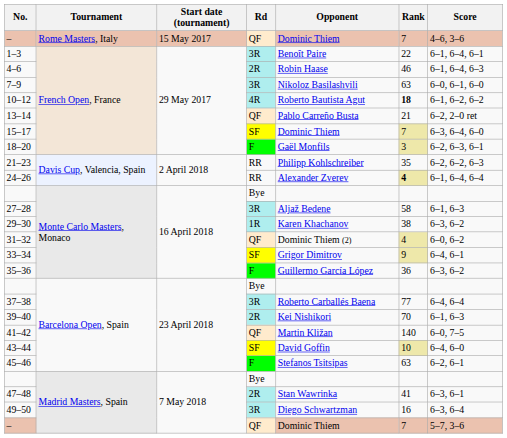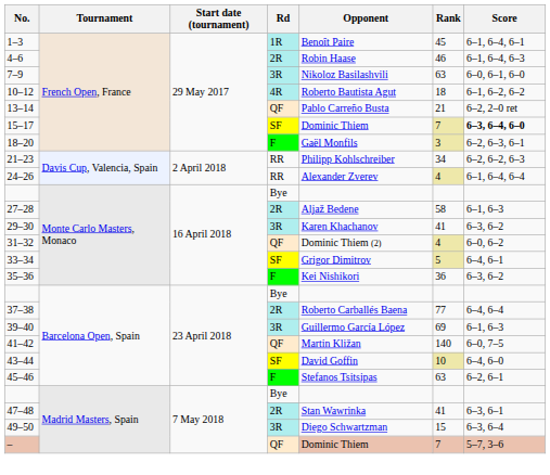 <table class="wikitable" style=font-size:100%>
 <tr>
 <th style="width:45px">No.</th>
 <th style="width:190px">Tournament</th>
 <th style="width:140px">Start date<br>(tournament)</th>
 <th style="width:40px"><strong>Rd</strong></th>
 <th style="width:195px">Opponent</th>
 <th style="width:40px">Rank</th>
 <th style="width:115px">Score</th>
 </tr>
 <tr>
-<td style="background:#ebc2af;">–</td>
-<td style="background:#ebc2af;"><a href='#'>Rome Masters</a>, Italy</td>
-<td style="background:#ebc2af;">15 May 2017</td>
-<td bgcolor=ffebcd>QF</td>
-<td style="background:#ebc2af;"> <a href='#'>Dominic Thiem</a></td>
-<td style="background:#ebc2af;">7</td>
-<td style="background:#ebc2af;">4–6, 3–6</td>
-</tr>
-<tr>
 <td>1–3</td>
 <td style="background:#f3e6d7;" rowspan=7><a href='#'>French Open</a>, France</td>
 <td rowspan=7>29 May 2017</td>
-<td bgcolor=afeeee>3R</td>
+<td bgcolor=afeeee>1R</td>
 <td> <a href='#'>Benoît Paire</a></td>
-<td>22</td>
+<td>45</td>
 <td>6–1, 6–4, 6–1</td>
 </tr>
 <tr>
 <td>4–6</td>
 <td bgcolor=afeeee>2R</td>
 <td> <a href='#'>Robin Haase</a></td>
 <td>46</td>
 <td>6–1, 6–4, 6–3</td>
 </tr>
 <tr>
 <td>7–9</td>
 <td bgcolor=afeeee>3R</td>
 <td> <a href='#'>Nikoloz Basilashvili</a></td>
 <td>63</td>
 <td>6–0, 6–1, 6–0</td>
 </tr>
 <tr>
 <td>10–12</td>
 <td bgcolor=afeeee>4R</td>
 <td> <a href='#'>Roberto Bautista Agut</a></td>
-<td><strong>18</strong></td>
+<td>18</td>
 <td>6–1, 6–2, 6–2</td>
 </tr>
 <tr>
 <td>13–14</td>
 <td bgcolor=ffebcd>QF</td>
 <td> <a href='#'>Pablo Carreño Busta</a></td>
 <td>21</td>
 <td>6–2, 2–0 ret</td>
 </tr>
 <tr>
 <td>15–17</td>
 <td style="background:yellow;">SF</td>
 <td> <a href='#'>Dominic Thiem</a></td>
 <td bgcolor=EEE8AA>7</td>
-<td>6–3, 6–4, 6–0</td>
+<td><strong>6–3, 6–4, 6–0</strong></td>
 </tr>
 <tr>
 <td>18–20</td>
 <td bgcolor=lime>F</td>
 <td> <a href='#'>Gaël Monfils</a></td>
 <td bgcolor=EEE8AA>3</td>
 <td>6–2, 6–3, 6–1</td>
 </tr>
 <tr>
 <td>21–23</td>
 <td style="background:#ECF2FF" rowspan=2><a href='#'>Davis Cup</a>, Valencia, Spain</td>
 <td rowspan=2>2 April 2018</td>
 <td>RR</td>
 <td> <a href='#'>Philipp Kohlschreiber</a></td>
-<td>35</td>
+<td>34</td>
 <td>6–2, 6–2, 6–3</td>
 </tr>
 <tr>
 <td>24–26</td>
 <td>RR</td>
 <td> <a href='#'>Alexander Zverev</a></td>
-<td bgcolor=EEE8AA><strong>4</strong></td>
+<td bgcolor=EEE8AA>4</td>
 <td>6–1, 6–4, 6–4</td>
 </tr>
 <tr>
 <td></td>
 <td style="background:#e9e9e9;" rowspan=6><a href='#'>Monte Carlo Masters</a>, Monaco</td>
 <td rowspan=6>16 April 2018</td>
 <td>Bye</td>
 <td></td>
 <td></td>
 <td></td>
 </tr>
 <tr>
 <td>27–28</td>
-<td bgcolor=afeeee>3R</td>
+<td bgcolor=afeeee>2R</td>
 <td> <a href='#'>Aljaž Bedene</a></td>
 <td>58</td>
 <td>6–1, 6–3</td>
 </tr>
 <tr>
 <td>29–30</td>
-<td bgcolor=afeeee>1R</td>
+<td bgcolor=afeeee>3R</td>
 <td> <a href='#'>Karen Khachanov</a></td>
-<td>38</td>
+<td>41</td>
 <td>6–3, 6–2</td>
 </tr>
 <tr>
 <td>31–32</td>
 <td bgcolor=ffebcd>QF</td>
 <td> Dominic Thiem <small>(2)</small></td>
 <td bgcolor=EEE8AA>4</td>
 <td>6–0, 6–2</td>
 </tr>
 <tr>
 <td>33–34</td>
 <td style="background:yellow;">SF</td>
 <td> <a href='#'>Grigor Dimitrov</a></td>
-<td bgcolor=EEE8AA>9</td>
+<td bgcolor=EEE8AA>5</td>
 <td>6–4, 6–1</td>
 </tr>
 <tr>
 <td>35–36</td>
 <td bgcolor=lime>F</td>
-<td> <a href='#'>Guillermo García López</a></td>
+<td> <a href='#'>Kei Nishikori</a></td>
 <td>36</td>
 <td>6–3, 6–2</td>
 </tr>
 <tr>
 <td></td>
 <td rowspan=6><a href='#'>Barcelona Open</a>, Spain</td>
 <td rowspan=6>23 April 2018</td>
 <td>Bye</td>
 <td></td>
 <td></td>
 <td></td>
 </tr>
 <tr>
 <td>37–38</td>
-<td bgcolor=afeeee>3R</td>
+<td bgcolor=afeeee>2R</td>
 <td> <a href='#'>Roberto Carballés Baena</a></td>
 <td>77</td>
 <td>6–4, 6–4</td>
 </tr>
 <tr>
 <td>39–40</td>
-<td bgcolor=afeeee>2R</td>
-<td> <a href='#'>Kei Nishikori</a></td>
-<td>70</td>
+<td bgcolor=afeeee>3R</td>
+<td> <a href='#'>Guillermo García López</a></td>
+<td>69</td>
 <td>6–1, 6–3</td>
 </tr>
 <tr>
 <td>41–42</td>
 <td bgcolor=ffebcd>QF</td>
 <td> <a href='#'>Martin Kližan</a></td>
 <td>140</td>
 <td>6–0, 7–5</td>
 </tr>
 <tr>
 <td>43–44</td>
 <td style="background:yellow;">SF</td>
 <td> <a href='#'>David Goffin</a></td>
 <td bgcolor=EEE8AA>10</td>
 <td>6–4, 6–0</td>
 </tr>
 <tr>
 <td>45–46</td>
 <td bgcolor=lime>F</td>
 <td> <a href='#'>Stefanos Tsitsipas</a></td>
 <td>63</td>
 <td>6–2, 6–1</td>
 </tr>
 <tr>
 <td></td>
 <td style="background:#e9e9e9;" rowspan=4><a href='#'>Madrid Masters</a>, Spain</td>
 <td rowspan=4>7 May 2018</td>
 <td>Bye</td>
 <td></td>
 <td></td>
 <td></td>
 </tr>
 <tr>
 <td>47–48</td>
 <td bgcolor=afeeee>2R</td>
 <td> <a href='#'>Stan Wawrinka</a></td>
 <td>41</td>
 <td>6–3, 6–1</td>
 </tr>
 <tr>
 <td>49–50</td>
 <td bgcolor=afeeee>3R</td>
 <td> <a href='#'>Diego Schwartzman</a></td>
-<td>16</td>
+<td>15</td>
 <td>6–3, 6–4</td>
 </tr>
 <tr>
 <td style="background:#ebc2af;">–</td>
 <td bgcolor=ffebcd>QF</td>
 <td style="background:#ebc2af;"> Dominic Thiem</td>
 <td style="background:#ebc2af;">7</td>
 <td style="background:#ebc2af;">5–7, 3–6</td>
 </tr>
 </table>
